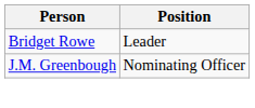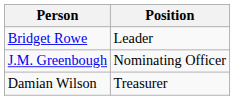 <table class="wikitable">
 <tr>
 <th>Person</th>
 <th>Position</th>
 </tr>
 <tr>
 <td><a href='#'>Bridget Rowe</a></td>
 <td>Leader</td>
 </tr>
 <tr>
 <td><a href='#'>J.M. Greenbough</a></td>
 <td>Nominating Officer</td>
 </tr>
+<tr>
+<td>Damian Wilson</td>
+<td>Treasurer</td>
+</tr>
 </table>
